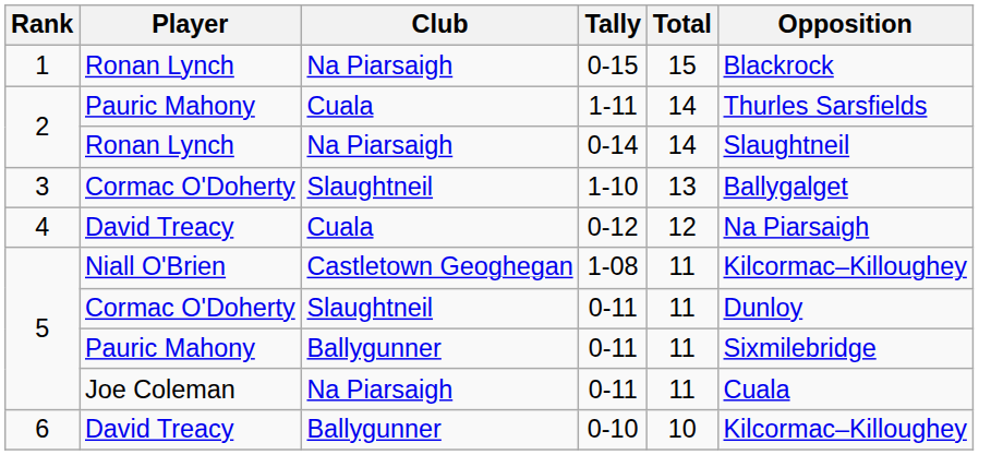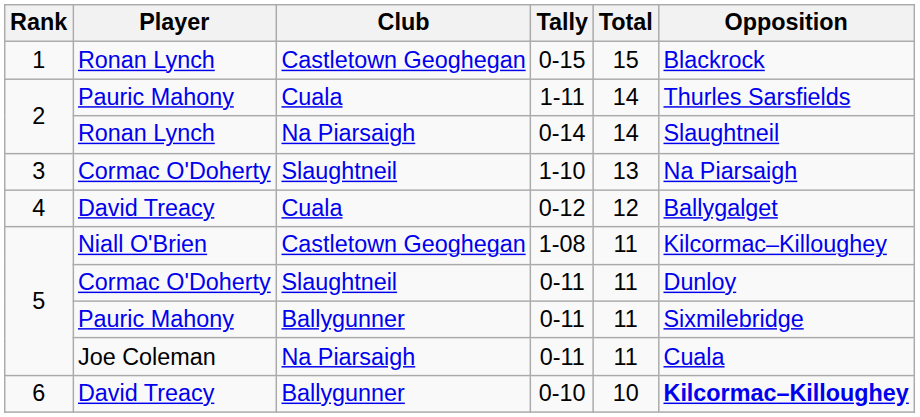 <table class="wikitable">
 <tr>
 <th>Rank</th>
 <th>Player</th>
 <th>Club</th>
 <th>Tally</th>
 <th>Total</th>
 <th>Opposition</th>
 </tr>
 <tr>
 <td rowspan=1 align=center>1</td>
 <td><a href='#'>Ronan Lynch</a></td>
-<td><a href='#'>Na Piarsaigh</a></td>
+<td><a href='#'>Castletown Geoghegan</a></td>
 <td align=center>0-15</td>
 <td align=center>15</td>
 <td><a href='#'>Blackrock</a></td>
 </tr>
 <tr>
 <td rowspan=2 align=center>2</td>
 <td><a href='#'>Pauric Mahony</a></td>
 <td><a href='#'>Cuala</a></td>
 <td align=center>1-11</td>
 <td align=center>14</td>
 <td><a href='#'>Thurles Sarsfields</a></td>
 </tr>
 <tr>
 <td><a href='#'>Ronan Lynch</a></td>
 <td><a href='#'>Na Piarsaigh</a></td>
 <td align=center>0-14</td>
 <td align=center>14</td>
 <td><a href='#'>Slaughtneil</a></td>
 </tr>
 <tr>
 <td rowspan=1 align=center>3</td>
 <td><a href='#'>Cormac O'Doherty</a></td>
 <td><a href='#'>Slaughtneil</a></td>
 <td align=center>1-10</td>
 <td align=center>13</td>
-<td><a href='#'>Ballygalget</a></td>
+<td><a href='#'>Na Piarsaigh</a></td>
 </tr>
 <tr>
 <td rowspan=1 align=center>4</td>
 <td><a href='#'>David Treacy</a></td>
 <td><a href='#'>Cuala</a></td>
 <td align=center>0-12</td>
 <td align=center>12</td>
-<td><a href='#'>Na Piarsaigh</a></td>
+<td><a href='#'>Ballygalget</a></td>
 </tr>
 <tr>
 <td rowspan=4 align=center>5</td>
 <td><a href='#'>Niall O'Brien</a></td>
 <td><a href='#'>Castletown Geoghegan</a></td>
 <td align=center>1-08</td>
 <td align=center>11</td>
 <td><a href='#'>Kilcormac–Killoughey</a></td>
 </tr>
 <tr>
 <td><a href='#'>Cormac O'Doherty</a></td>
 <td><a href='#'>Slaughtneil</a></td>
 <td align=center>0-11</td>
 <td align=center>11</td>
 <td><a href='#'>Dunloy</a></td>
 </tr>
 <tr>
 <td><a href='#'>Pauric Mahony</a></td>
 <td><a href='#'>Ballygunner</a></td>
 <td align=center>0-11</td>
 <td align=center>11</td>
 <td><a href='#'>Sixmilebridge</a></td>
 </tr>
 <tr>
 <td>Joe Coleman</td>
 <td><a href='#'>Na Piarsaigh</a></td>
 <td align=center>0-11</td>
 <td align=center>11</td>
 <td><a href='#'>Cuala</a></td>
 </tr>
 <tr>
 <td rowspan=1 align=center>6</td>
 <td><a href='#'>David Treacy</a></td>
 <td><a href='#'>Ballygunner</a></td>
 <td align=center>0-10</td>
 <td align=center>10</td>
-<td><a href='#'>Kilcormac–Killoughey</a></td>
+<td><strong><a href='#'>Kilcormac–Killoughey</a></strong></td>
 </tr>
 </table>
